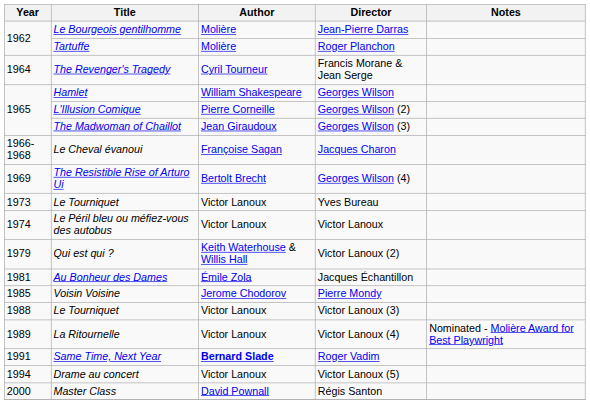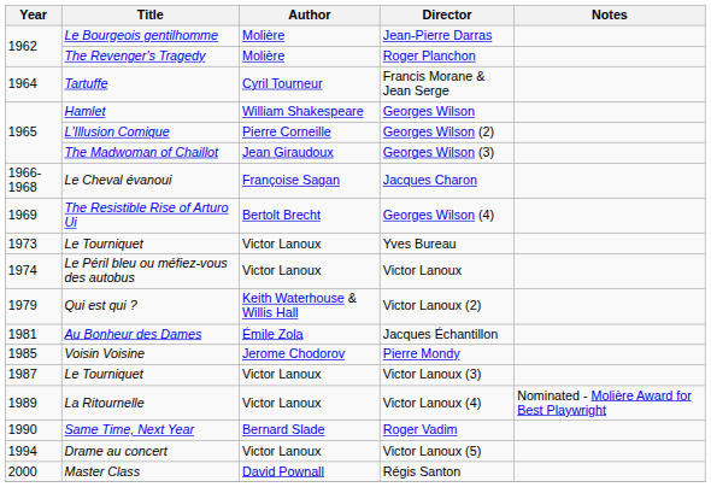 <table class="wikitable">
 <tr>
 <th>Year</th>
 <th>Title</th>
 <th>Author</th>
 <th>Director</th>
 <th>Notes</th>
 </tr>
 <tr>
 <td rowspan=2>1962</td>
 <td><em><a href='#'>Le Bourgeois gentilhomme</a></em></td>
 <td><a href='#'>Molière</a></td>
 <td><a href='#'>Jean-Pierre Darras</a></td>
 <td></td>
 </tr>
 <tr>
-<td><em><a href='#'>Tartuffe</a></em></td>
+<td><em><a href='#'>The Revenger's Tragedy</a></em></td>
 <td><a href='#'>Molière</a></td>
 <td><a href='#'>Roger Planchon</a></td>
 <td></td>
 </tr>
 <tr>
 <td rowspan=1>1964</td>
-<td><em><a href='#'>The Revenger's Tragedy</a></em></td>
+<td><em><a href='#'>Tartuffe</a></em></td>
 <td><a href='#'>Cyril Tourneur</a></td>
 <td>Francis Morane & Jean Serge</td>
 <td></td>
 </tr>
 <tr>
 <td rowspan=3>1965</td>
 <td><em><a href='#'>Hamlet</a></em></td>
 <td><a href='#'>William Shakespeare</a></td>
 <td><a href='#'>Georges Wilson</a></td>
 <td></td>
 </tr>
 <tr>
 <td><em><a href='#'>L'Illusion Comique</a></em></td>
 <td><a href='#'>Pierre Corneille</a></td>
 <td><a href='#'>Georges Wilson</a> (2)</td>
 <td></td>
 </tr>
 <tr>
 <td><em><a href='#'>The Madwoman of Chaillot</a></em></td>
 <td><a href='#'>Jean Giraudoux</a></td>
 <td><a href='#'>Georges Wilson</a> (3)</td>
 <td></td>
 </tr>
 <tr>
 <td rowspan=1>1966-1968</td>
 <td><em>Le Cheval évanoui</em></td>
 <td><a href='#'>Françoise Sagan</a></td>
 <td><a href='#'>Jacques Charon</a></td>
 <td></td>
 </tr>
 <tr>
 <td rowspan=1>1969</td>
 <td><em><a href='#'>The Resistible Rise of Arturo Ui</a></em></td>
 <td><a href='#'>Bertolt Brecht</a></td>
 <td><a href='#'>Georges Wilson</a> (4)</td>
 <td></td>
 </tr>
 <tr>
 <td rowspan=1>1973</td>
 <td><em>Le Tourniquet</em></td>
 <td>Victor Lanoux</td>
 <td>Yves Bureau</td>
 <td></td>
 </tr>
 <tr>
 <td rowspan=1>1974</td>
 <td><em>Le Péril bleu ou méfiez-vous des autobus</em></td>
 <td>Victor Lanoux</td>
 <td>Victor Lanoux</td>
 <td></td>
 </tr>
 <tr>
 <td rowspan=1>1979</td>
 <td><em>Qui est qui ?</em></td>
 <td><a href='#'>Keith Waterhouse</a> & <a href='#'>Willis Hall</a></td>
 <td>Victor Lanoux (2)</td>
 <td></td>
 </tr>
 <tr>
 <td rowspan=1>1981</td>
 <td><em><a href='#'>Au Bonheur des Dames</a></em></td>
 <td><a href='#'>Émile Zola</a></td>
 <td>Jacques Échantillon</td>
 <td></td>
 </tr>
 <tr>
 <td rowspan=1>1985</td>
 <td><em>Voisin Voisine</em></td>
 <td><a href='#'>Jerome Chodorov</a></td>
 <td><a href='#'>Pierre Mondy</a></td>
 <td></td>
 </tr>
 <tr>
-<td rowspan=1>1988</td>
+<td rowspan=1>1987</td>
 <td><em>Le Tourniquet</em></td>
 <td>Victor Lanoux</td>
 <td>Victor Lanoux (3)</td>
 <td></td>
 </tr>
 <tr>
 <td rowspan=1>1989</td>
 <td><em>La Ritournelle</em></td>
 <td>Victor Lanoux</td>
 <td>Victor Lanoux (4)</td>
 <td>Nominated - <a href='#'>Molière Award for Best Playwright</a></td>
 </tr>
 <tr>
-<td rowspan=1>1991</td>
+<td rowspan=1>1990</td>
 <td><em><a href='#'>Same Time, Next Year</a></em></td>
-<td><strong><a href='#'>Bernard Slade</a></strong></td>
+<td><a href='#'>Bernard Slade</a></td>
 <td><a href='#'>Roger Vadim</a></td>
 <td></td>
 </tr>
 <tr>
 <td rowspan=1>1994</td>
 <td><em>Drame au concert</em></td>
 <td>Victor Lanoux</td>
 <td>Victor Lanoux (5)</td>
 <td></td>
 </tr>
 <tr>
 <td rowspan=1>2000</td>
 <td><em>Master Class</em></td>
 <td><a href='#'>David Pownall</a></td>
 <td>Régis Santon</td>
 <td></td>
 </tr>
 <tr>
 </tr>
 </table>
